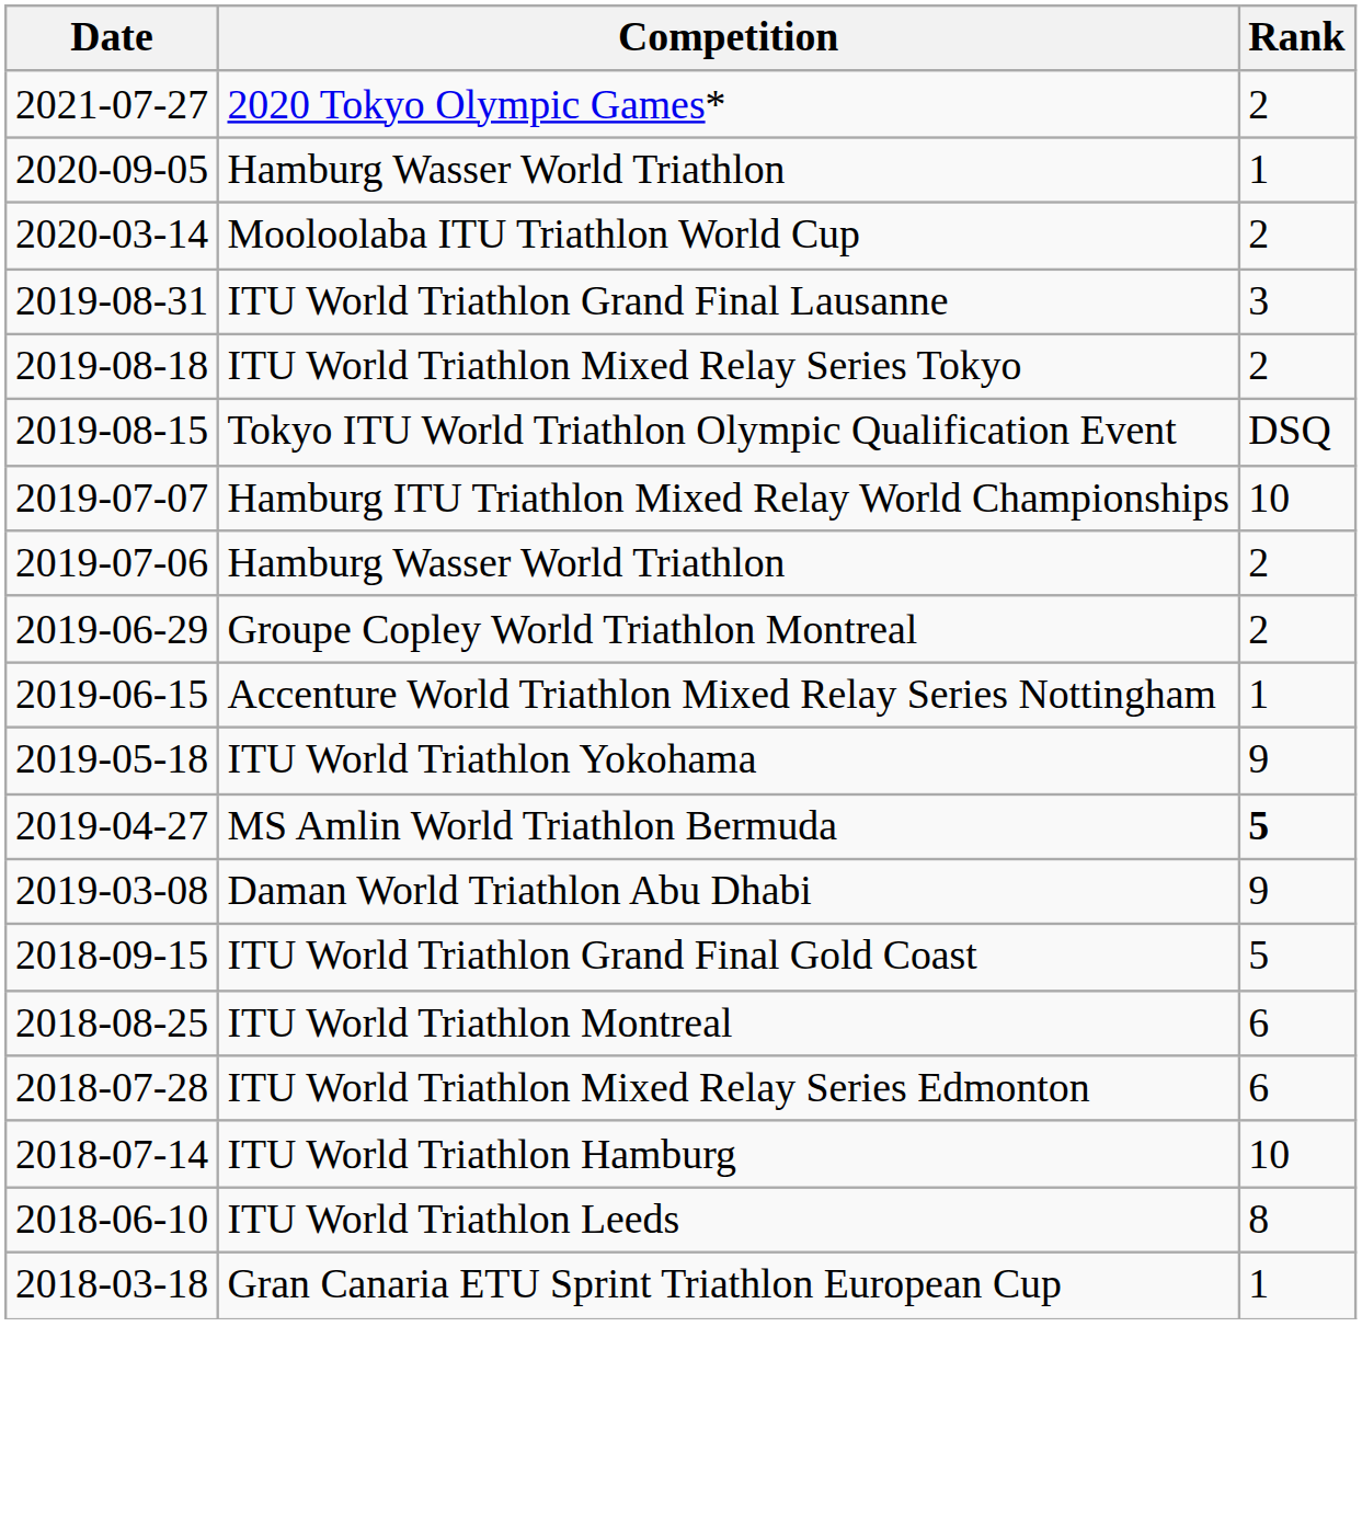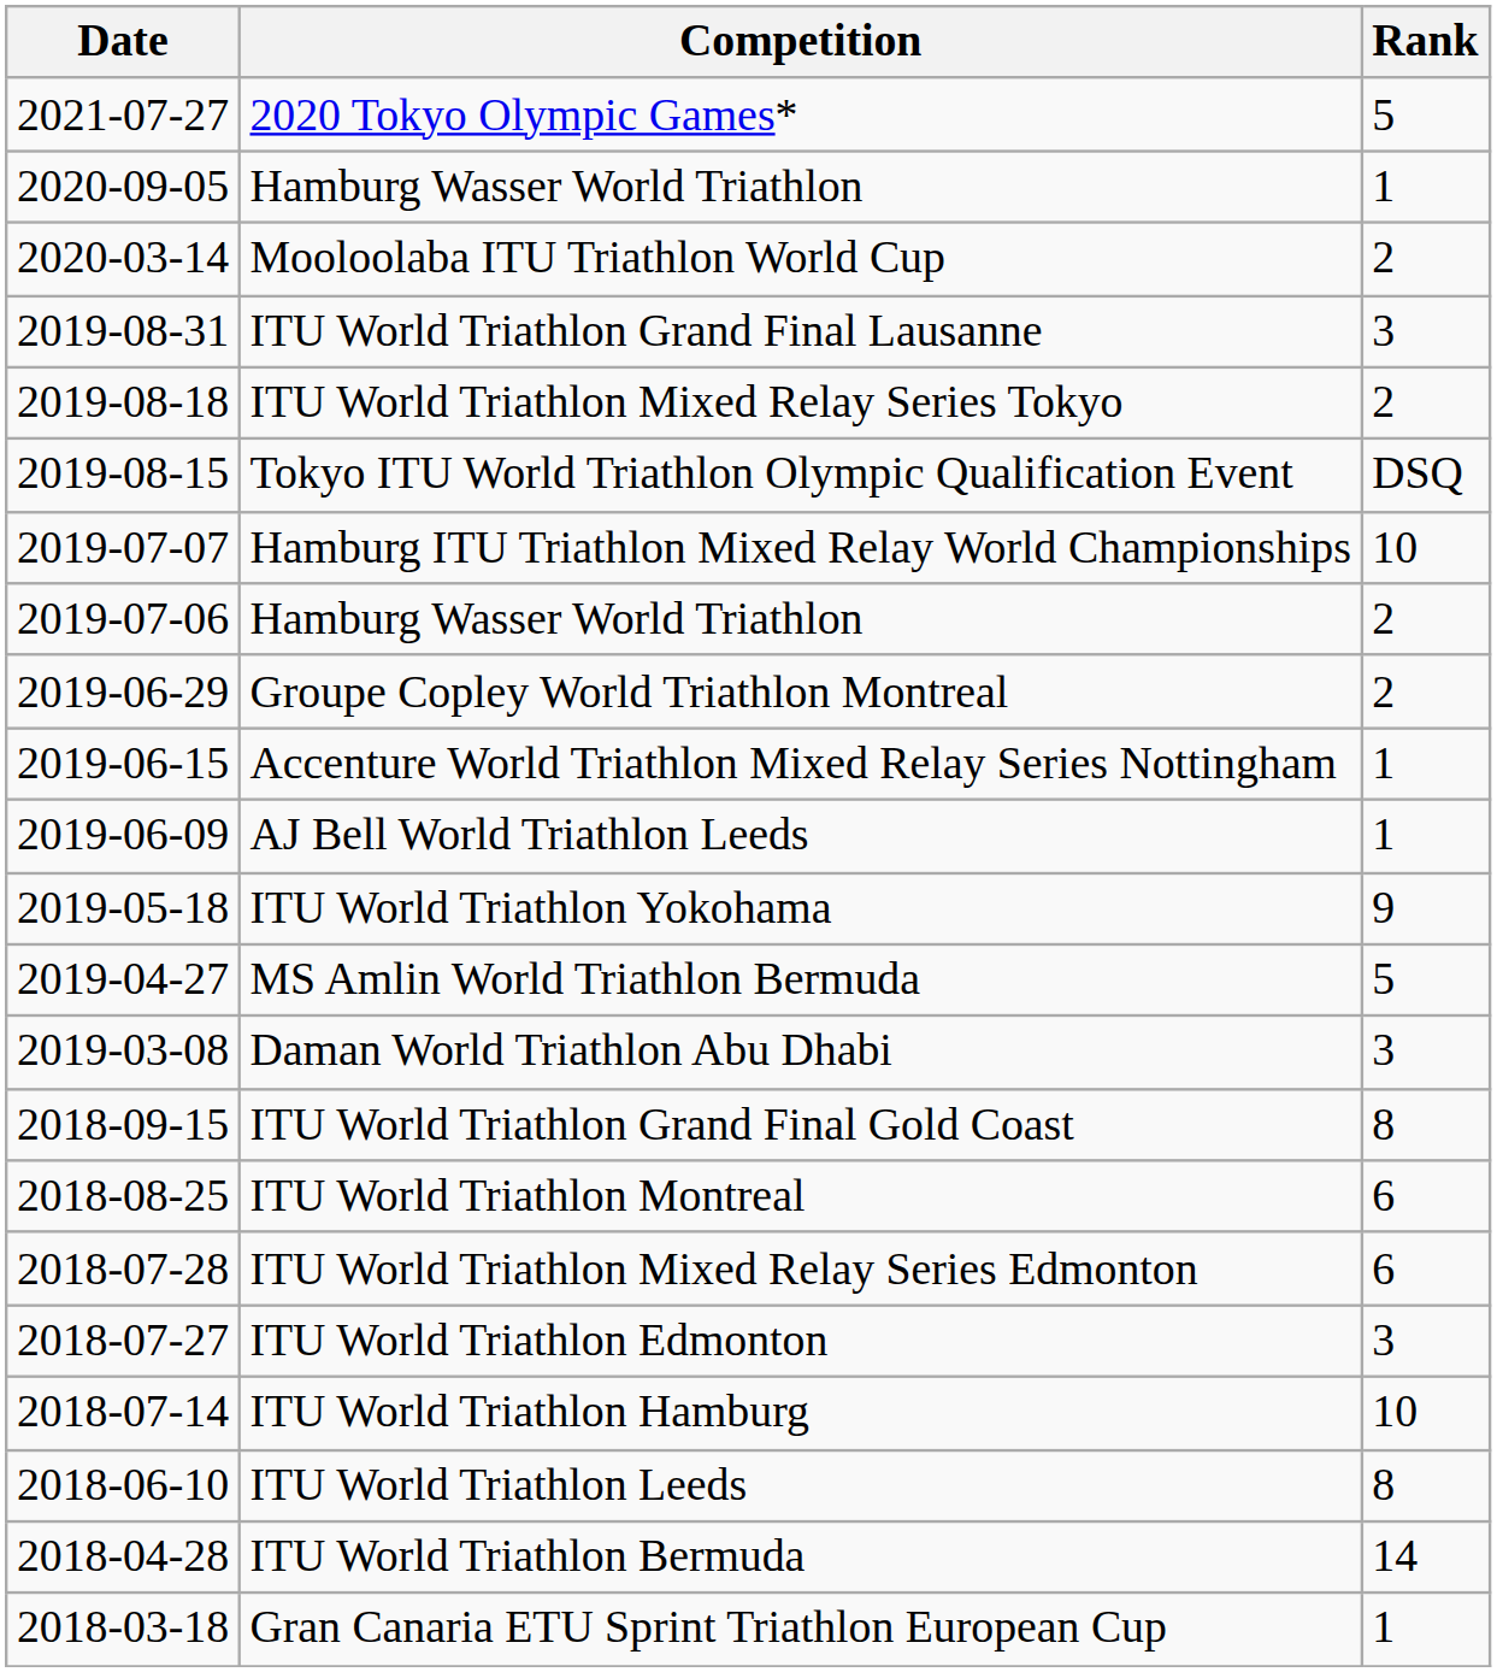 <table class="wikitable sortable">
 <tr>
 <th>Date</th>
 <th>Competition</th>
 <th>Rank</th>
 </tr>
 <tr>
 <td>2021-07-27</td>
 <td><a href='#'>2020 Tokyo Olympic Games</a>*</td>
-<td>2</td>
+<td>5</td>
 </tr>
 <tr>
 <td>2020-09-05</td>
 <td>Hamburg Wasser World Triathlon</td>
 <td>1</td>
 </tr>
 <tr>
 <td>2020-03-14</td>
 <td>Mooloolaba ITU Triathlon World Cup</td>
 <td>2</td>
 </tr>
 <tr>
 <td>2019-08-31</td>
 <td>ITU World Triathlon Grand Final Lausanne</td>
 <td>3</td>
 </tr>
 <tr>
 <td>2019-08-18</td>
 <td>ITU World Triathlon Mixed Relay Series Tokyo</td>
 <td>2</td>
 </tr>
 <tr>
 <td>2019-08-15</td>
 <td>Tokyo ITU World Triathlon Olympic Qualification Event</td>
 <td>DSQ</td>
 </tr>
 <tr>
 <td>2019-07-07</td>
 <td>Hamburg ITU Triathlon Mixed Relay World Championships</td>
 <td>10</td>
 </tr>
 <tr>
 <td>2019-07-06</td>
 <td>Hamburg Wasser World Triathlon</td>
 <td>2</td>
 </tr>
 <tr>
 <td>2019-06-29</td>
 <td>Groupe Copley World Triathlon Montreal</td>
 <td>2</td>
 </tr>
 <tr>
 <td>2019-06-15</td>
 <td>Accenture World Triathlon Mixed Relay Series Nottingham</td>
 <td>1</td>
 </tr>
 <tr>
+<td>2019-06-09</td>
+<td>AJ Bell World Triathlon Leeds</td>
+<td>1</td>
+</tr>
+<tr>
 <td>2019-05-18</td>
 <td>ITU World Triathlon Yokohama</td>
 <td>9</td>
 </tr>
 <tr>
 <td>2019-04-27</td>
 <td>MS Amlin World Triathlon Bermuda</td>
-<td><strong>5</strong></td>
+<td>5</td>
 </tr>
 <tr>
 <td>2019-03-08</td>
 <td>Daman World Triathlon Abu Dhabi</td>
-<td>9</td>
+<td>3</td>
 </tr>
 <tr>
 <td>2018-09-15</td>
 <td>ITU World Triathlon Grand Final Gold Coast</td>
-<td>5</td>
+<td>8</td>
 </tr>
 <tr>
 <td>2018-08-25</td>
 <td>ITU World Triathlon Montreal</td>
 <td>6</td>
 </tr>
 <tr>
 <td>2018-07-28</td>
 <td>ITU World Triathlon Mixed Relay Series Edmonton</td>
 <td>6</td>
 </tr>
 <tr>
+<td>2018-07-27</td>
+<td>ITU World Triathlon Edmonton</td>
+<td>3</td>
+</tr>
+<tr>
 <td>2018-07-14</td>
 <td>ITU World Triathlon Hamburg</td>
 <td>10</td>
 </tr>
 <tr>
 <td>2018-06-10</td>
 <td>ITU World Triathlon Leeds</td>
 <td>8</td>
 </tr>
 <tr>
+<td>2018-04-28</td>
+<td>ITU World Triathlon Bermuda</td>
+<td>14</td>
+</tr>
+<tr>
 <td>2018-03-18</td>
 <td>Gran Canaria ETU Sprint Triathlon European Cup</td>
 <td>1</td>
 </tr>
 </table>
